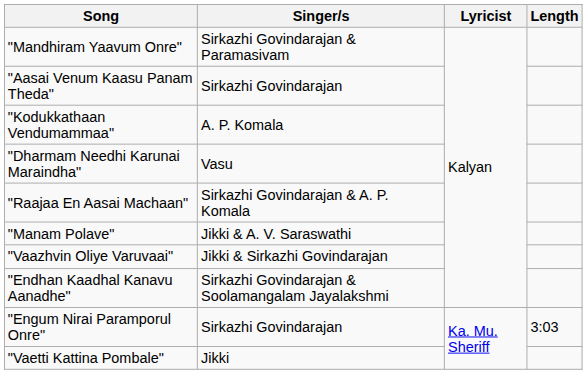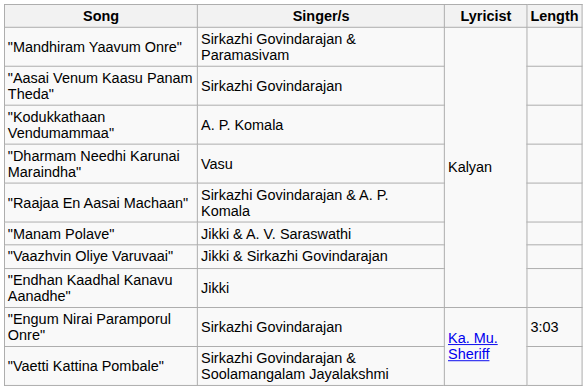 <table class="wikitable" style="font-size:95%;">
 <tr>
 <th>Song</th>
 <th>Singer/s</th>
 <th>Lyricist</th>
 <th>Length</th>
 </tr>
 <tr>
 <td>"Mandhiram Yaavum Onre"</td>
 <td>Sirkazhi Govindarajan & Paramasivam</td>
 <td rowspan=8>Kalyan</td>
 <td></td>
 </tr>
 <tr>
 <td>"Aasai Venum Kaasu Panam Theda"</td>
 <td>Sirkazhi Govindarajan</td>
 <td></td>
 </tr>
 <tr>
 <td>"Kodukkathaan Vendumammaa"</td>
 <td>A. P. Komala</td>
 <td></td>
 </tr>
 <tr>
 <td>"Dharmam Needhi Karunai Maraindha"</td>
 <td>Vasu</td>
 <td></td>
 </tr>
 <tr>
 <td>"Raajaa En Aasai Machaan"</td>
 <td>Sirkazhi Govindarajan & A. P. Komala</td>
 <td></td>
 </tr>
 <tr>
 <td>"Manam Polave"</td>
 <td>Jikki & A. V. Saraswathi</td>
 <td></td>
 </tr>
 <tr>
 <td>"Vaazhvin Oliye Varuvaai"</td>
 <td>Jikki & Sirkazhi Govindarajan</td>
 <td></td>
 </tr>
 <tr>
 <td>"Endhan Kaadhal Kanavu Aanadhe"</td>
-<td>Sirkazhi Govindarajan & Soolamangalam Jayalakshmi</td>
+<td>Jikki</td>
 <td></td>
 </tr>
 <tr>
 <td>"Engum Nirai Paramporul Onre"</td>
 <td>Sirkazhi Govindarajan</td>
 <td rowspan=2><a href='#'>Ka. Mu. Sheriff</a></td>
 <td>3:03</td>
 </tr>
 <tr>
 <td>"Vaetti Kattina Pombale"</td>
-<td>Jikki</td>
+<td>Sirkazhi Govindarajan & Soolamangalam Jayalakshmi</td>
 <td></td>
 </tr>
 </table>
